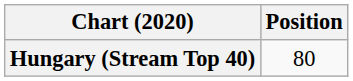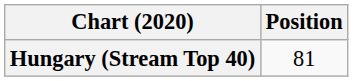 <table class="wikitable plainrowheaders">
 <tr>
 <th scope="col">Chart (2020)</th>
 <th scope="col">Position</th>
 </tr>
 <tr>
 <th scope="row">Hungary (Stream Top 40)</th>
-<td align=center>80</td>
+<td align=center>81</td>
 </tr>
 </table>
